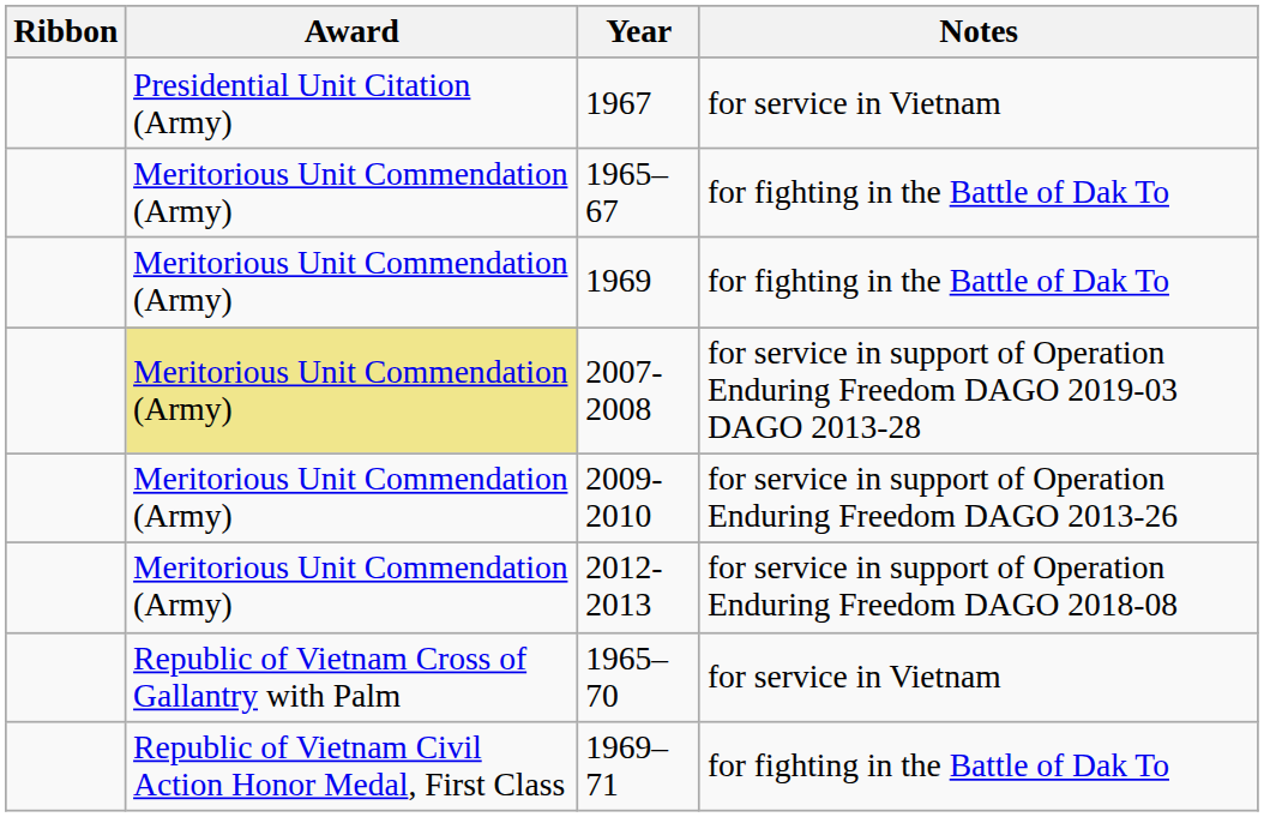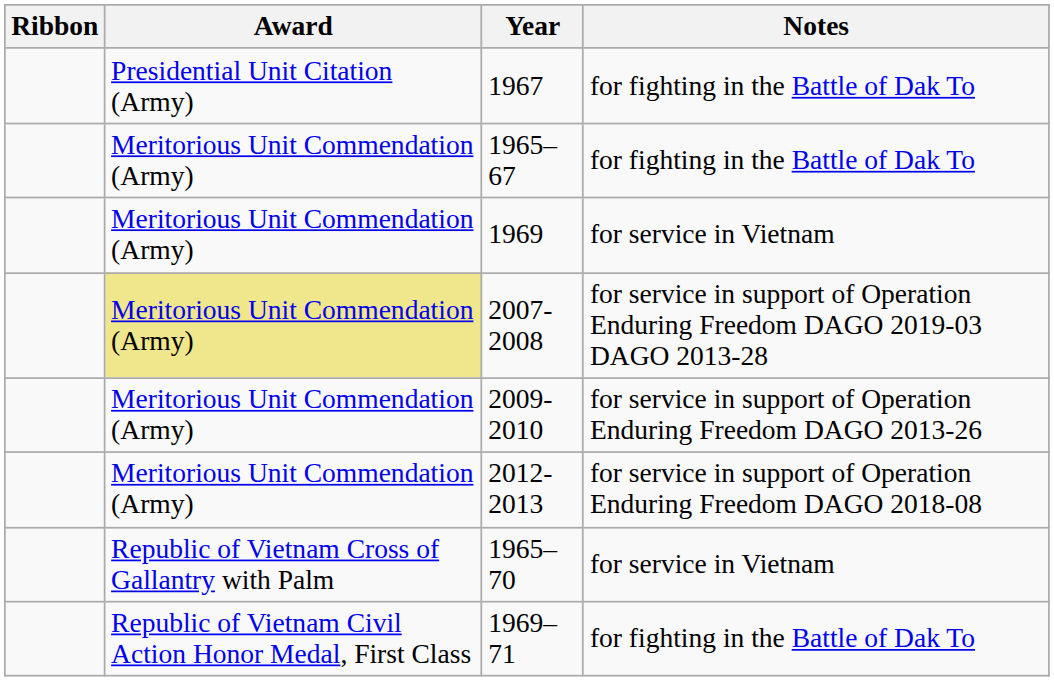 <table class="wikitable">
 <tr style="background:#efefef;">
 <th>Ribbon</th>
 <th>Award</th>
 <th>Year</th>
 <th>Notes</th>
 </tr>
 <tr>
 <td></td>
 <td><a href='#'>Presidential Unit Citation</a> (Army)</td>
 <td>1967</td>
-<td>for service in Vietnam</td>
+<td>for fighting in the <a href='#'>Battle of Dak To</a></td>
 </tr>
 <tr>
 <td></td>
 <td><a href='#'>Meritorious Unit Commendation</a> (Army)</td>
 <td>1965–67</td>
 <td>for fighting in the <a href='#'>Battle of Dak To</a></td>
 </tr>
 <tr>
 <td></td>
 <td><a href='#'>Meritorious Unit Commendation</a> (Army)</td>
 <td>1969</td>
-<td>for fighting in the <a href='#'>Battle of Dak To</a></td>
+<td>for service in Vietnam</td>
 </tr>
 <tr>
 <td></td>
 <td style="background: khaki;"><a href='#'>Meritorious Unit Commendation</a> (Army)</td>
 <td>2007-2008</td>
 <td>for service in support of Operation Enduring Freedom DAGO 2019-03  DAGO 2013-28 </td>
 </tr>
 <tr>
 <td></td>
 <td><a href='#'>Meritorious Unit Commendation</a> (Army)</td>
 <td>2009-2010</td>
 <td>for service in support of Operation Enduring Freedom DAGO 2013-26 </td>
 </tr>
 <tr>
 <td></td>
 <td><a href='#'>Meritorious Unit Commendation</a> (Army)</td>
 <td>2012-2013</td>
 <td>for service in support of Operation Enduring Freedom DAGO 2018-08</td>
 </tr>
 <tr>
 <td></td>
 <td><a href='#'>Republic of Vietnam Cross of Gallantry</a> with Palm</td>
 <td>1965–70</td>
 <td>for service in Vietnam</td>
 </tr>
 <tr>
 <td></td>
 <td><a href='#'>Republic of Vietnam Civil Action Honor Medal</a>, First Class</td>
 <td>1969–71</td>
 <td>for fighting in the <a href='#'>Battle of Dak To</a></td>
 </tr>
 </table>
